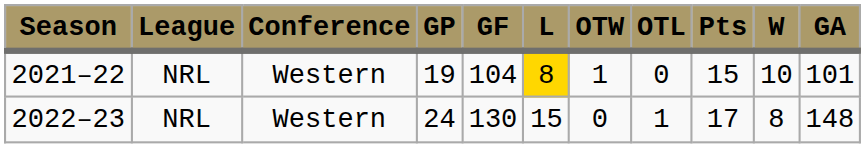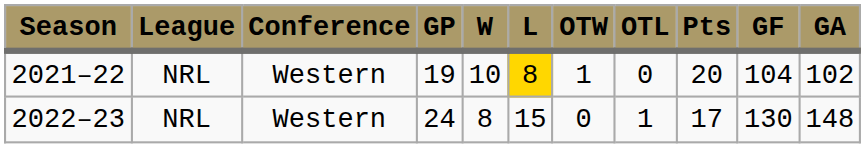 <table class="wikitable">
 <tr style="text-align:center; background:#AB9A69; border-bottom:#6F6F6D 3px solid; color:black;">
 <td><strong>Season</strong></td>
 <td><strong>League</strong></td>
 <td><strong>Conference</strong></td>
 <td><strong>GP</strong></td>
-<td><strong>GF</strong></td>
+<td><strong>W</strong></td>
 <td><strong>L</strong></td>
 <td><strong>OTW</strong></td>
 <td><strong>OTL</strong></td>
 <td><strong>Pts</strong></td>
-<td><strong>W</strong></td>
+<td><strong>GF</strong></td>
 <td><strong>GA</strong></td>
 </tr>
 <tr style="text-align:center">
 <td>2021–22</td>
 <td>NRL</td>
 <td>Western</td>
 <td>19</td>
-<td>104</td>
+<td>10</td>
 <td style="background: gold;">8</td>
 <td>1</td>
 <td>0</td>
-<td>15</td>
-<td>10</td>
-<td>101</td>
+<td>20</td>
+<td>104</td>
+<td>102</td>
 </tr>
 <tr style="text-align:center">
 <td>2022–23</td>
 <td>NRL</td>
 <td>Western</td>
 <td>24</td>
-<td>130</td>
+<td>8</td>
 <td>15</td>
 <td>0</td>
 <td>1</td>
 <td>17</td>
-<td>8</td>
+<td>130</td>
 <td>148</td>
 </tr>
 </table>
